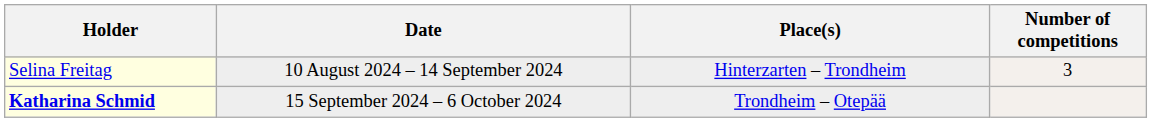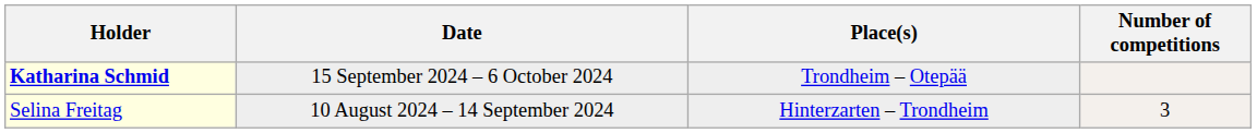 <table class="wikitable plainrowheaders" style="background:#fff; font-size:86%; line-height:16px; border:grey solid 1px; border-collapse:collapse;">
 <tr>
 <th style="width:11em;"> Holder</th>
 <th style="width:22em;">Date</th>
 <th style="width:19em;">Place(s)</th>
 <th style="width:8em;">Number of competitions</th>
 </tr>
+<tr>
+<td bgcolor=FFFFE0> <strong><a href='#'>Katharina Schmid</a></strong></td>
+<td align=center bgcolor=#EEEEEE>15 September 2024 – 6 October 2024</td>
+<td align=center bgcolor=#EEEEEE> <a href='#'>Trondheim</a> –  <a href='#'>Otepää</a></td>
+<td align=center bgcolor=#F4F0EC><strong></strong></td>
+</tr>
 <tr style="background:#EEEEEE;">
 <td bgcolor=FFFFE0> <a href='#'>Selina Freitag</a></td>
 <td align=center bgcolor=#EEEEEE>10 August 2024 – 14 September 2024</td>
 <td align=center bgcolor=#EEEEEE> <a href='#'>Hinterzarten</a> –  <a href='#'>Trondheim</a></td>
 <td align=center bgcolor=#F4F0EC>3</td>
 </tr>
-<tr>
-<td bgcolor=FFFFE0> <strong><a href='#'>Katharina Schmid</a></strong></td>
-<td align=center bgcolor=#EEEEEE>15 September 2024 – 6 October 2024</td>
-<td align=center bgcolor=#EEEEEE> <a href='#'>Trondheim</a> –  <a href='#'>Otepää</a></td>
-<td align=center bgcolor=#F4F0EC><strong></strong></td>
-</tr>
 </table>
